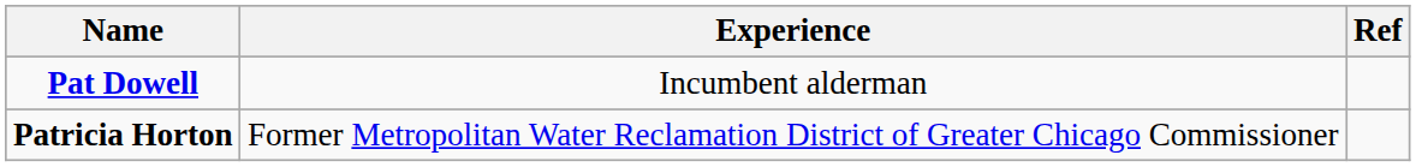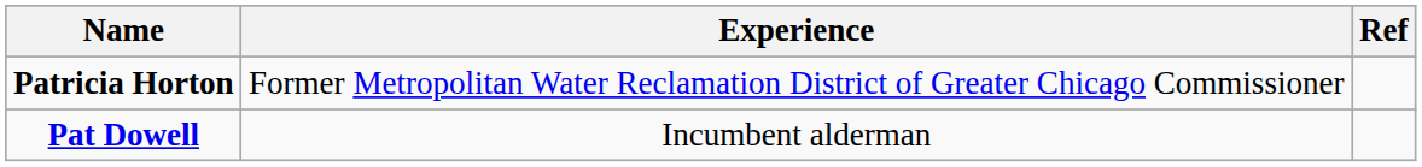 <table class="wikitable" style="text-align:center">
 <tr>
 <th>Name</th>
 <th>Experience</th>
 <th>Ref</th>
 </tr>
 <tr>
+<td><strong>Patricia Horton</strong></td>
+<td>Former <a href='#'>Metropolitan Water Reclamation District of Greater Chicago</a> Commissioner</td>
+<td></td>
+</tr>
+<tr>
 <td><strong><a href='#'>Pat Dowell</a></strong></td>
 <td>Incumbent alderman</td>
 <td></td>
 </tr>
-<tr>
-<td><strong>Patricia Horton</strong></td>
-<td>Former <a href='#'>Metropolitan Water Reclamation District of Greater Chicago</a> Commissioner</td>
-<td></td>
-</tr>
 </table>
